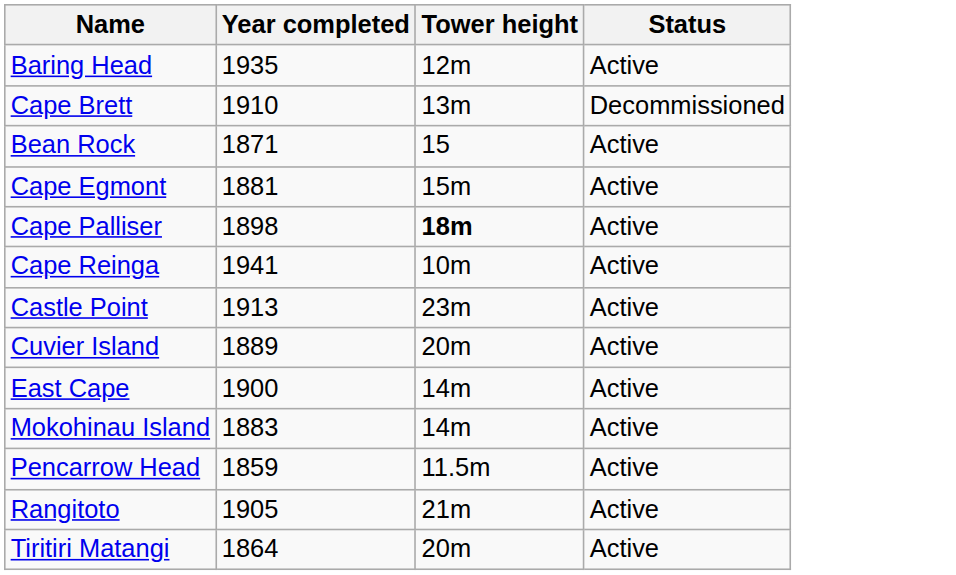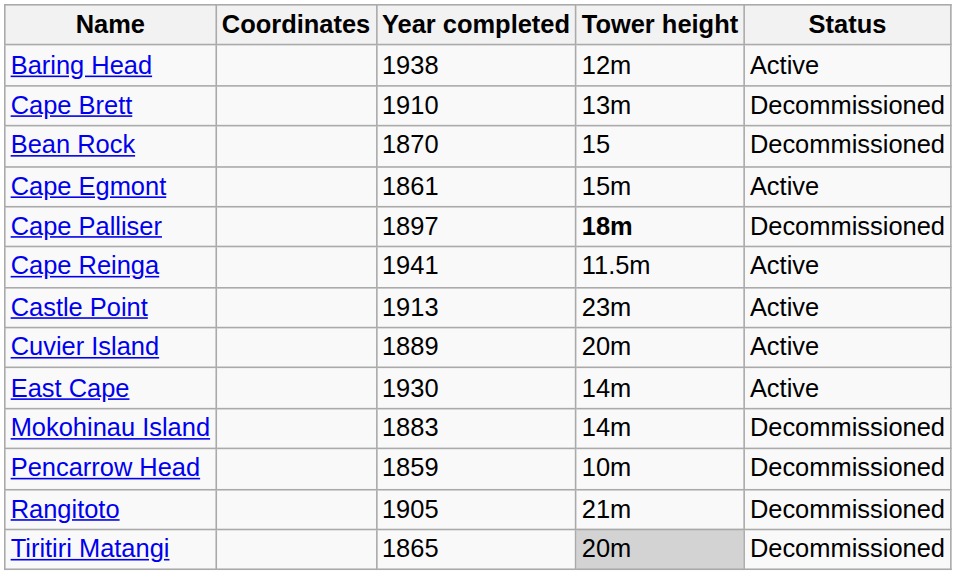 <table class="wikitable sortable">
 <tr>
 <th>Name</th>
+<th>Coordinates</th>
 <th>Year completed</th>
 <th>Tower height</th>
 <th>Status</th>
 </tr>
 <tr>
 <td><a href='#'>Baring Head</a></td>
-<td>1935</td>
+<td></td>
+<td>1938</td>
 <td>12m</td>
 <td>Active</td>
 </tr>
 <tr>
 <td><a href='#'>Cape Brett</a></td>
+<td></td>
 <td>1910</td>
 <td>13m</td>
 <td>Decommissioned</td>
 </tr>
 <tr>
 <td><a href='#'>Bean Rock</a></td>
-<td>1871</td>
+<td></td>
+<td>1870</td>
 <td>15</td>
-<td>Active</td>
+<td>Decommissioned</td>
 </tr>
 <tr>
 <td><a href='#'>Cape Egmont</a></td>
-<td>1881</td>
+<td></td>
+<td>1861</td>
 <td>15m</td>
 <td>Active</td>
 </tr>
 <tr>
 <td><a href='#'>Cape Palliser</a></td>
-<td>1898</td>
+<td></td>
+<td>1897</td>
 <td><strong>18m</strong></td>
-<td>Active</td>
+<td>Decommissioned</td>
 </tr>
 <tr>
 <td><a href='#'>Cape Reinga</a></td>
+<td></td>
 <td>1941</td>
-<td>10m</td>
+<td>11.5m</td>
 <td>Active</td>
 </tr>
 <tr>
 <td><a href='#'>Castle Point</a></td>
+<td></td>
 <td>1913</td>
 <td>23m</td>
 <td>Active</td>
 </tr>
 <tr>
 <td><a href='#'>Cuvier Island</a></td>
+<td></td>
 <td>1889</td>
 <td>20m</td>
 <td>Active</td>
 </tr>
 <tr>
 <td><a href='#'>East Cape</a></td>
-<td>1900</td>
+<td></td>
+<td>1930</td>
 <td>14m</td>
 <td>Active</td>
 </tr>
 <tr>
 <td><a href='#'>Mokohinau Island</a></td>
+<td></td>
 <td>1883</td>
 <td>14m</td>
-<td>Active</td>
+<td>Decommissioned</td>
 </tr>
 <tr>
 <td><a href='#'>Pencarrow Head</a></td>
+<td></td>
 <td>1859</td>
-<td>11.5m</td>
-<td>Active</td>
+<td>10m</td>
+<td>Decommissioned</td>
 </tr>
 <tr>
 <td><a href='#'>Rangitoto</a></td>
+<td></td>
 <td>1905</td>
 <td>21m</td>
-<td>Active</td>
+<td>Decommissioned</td>
 </tr>
 <tr>
 <td><a href='#'>Tiritiri Matangi</a></td>
-<td>1864</td>
-<td>20m</td>
-<td>Active</td>
+<td></td>
+<td>1865</td>
+<td style="background: lightgrey;">20m</td>
+<td>Decommissioned</td>
 </tr>
 </table>
